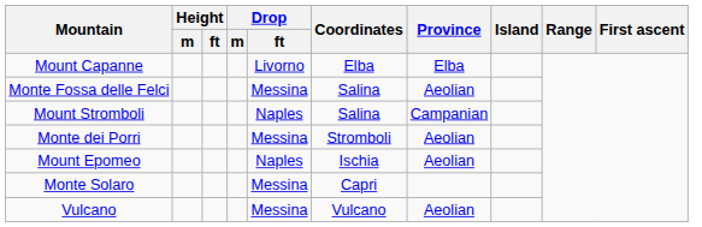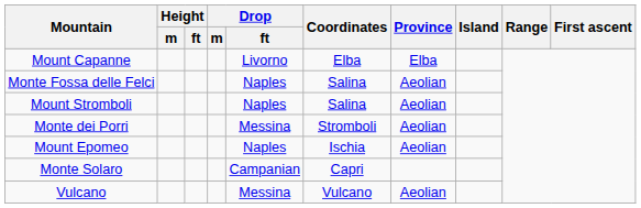 <table class="wikitable sortable" style="text-align: center; font-size: 95%;">
 <tr bgcolor="#dddddd">
 <th rowspan=2>Mountain</th>
 <th colspan=2>Height</th>
 <th colspan=2><a href='#'>Drop</a></th>
 <th rowspan=2>Coordinates</th>
 <th rowspan=2><a href='#'>Province</a></th>
 <th rowspan=2>Island</th>
 <th rowspan=2>Range</th>
 <th rowspan=2>First ascent</th>
 </tr>
 <tr>
 <th>m</th>
 <th>ft</th>
 <th>m</th>
 <th>ft</th>
 </tr>
 <tr>
 <td><a href='#'>Mount Capanne</a></td>
 <td></td>
 <td></td>
 <td></td>
 <td><a href='#'>Livorno</a></td>
 <td><a href='#'>Elba</a></td>
 <td><a href='#'>Elba</a></td>
 <td></td>
 </tr>
 <tr>
 <td><a href='#'>Monte Fossa delle Felci</a></td>
 <td></td>
 <td></td>
 <td></td>
-<td><a href='#'>Messina</a></td>
+<td><a href='#'>Naples</a></td>
 <td><a href='#'>Salina</a></td>
 <td><a href='#'>Aeolian</a></td>
 <td></td>
 </tr>
 <tr>
 <td><a href='#'>Mount Stromboli</a></td>
 <td></td>
 <td></td>
 <td></td>
 <td><a href='#'>Naples</a></td>
 <td><a href='#'>Salina</a></td>
-<td><a href='#'>Campanian</a></td>
+<td><a href='#'>Aeolian</a></td>
 <td></td>
 </tr>
 <tr>
 <td><a href='#'>Monte dei Porri</a></td>
 <td></td>
 <td></td>
 <td></td>
 <td><a href='#'>Messina</a></td>
 <td><a href='#'>Stromboli</a></td>
 <td><a href='#'>Aeolian</a></td>
 <td></td>
 </tr>
 <tr>
 <td><a href='#'>Mount Epomeo</a></td>
 <td></td>
 <td></td>
 <td></td>
 <td><a href='#'>Naples</a></td>
 <td><a href='#'>Ischia</a></td>
 <td><a href='#'>Aeolian</a></td>
 <td></td>
 </tr>
 <tr>
 <td><a href='#'>Monte Solaro</a></td>
 <td></td>
 <td></td>
 <td></td>
-<td><a href='#'>Messina</a></td>
+<td><a href='#'>Campanian</a></td>
 <td><a href='#'>Capri</a></td>
 <td></td>
 <td></td>
 </tr>
 <tr>
 <td><a href='#'>Vulcano</a></td>
 <td></td>
 <td></td>
 <td></td>
 <td><a href='#'>Messina</a></td>
 <td><a href='#'>Vulcano</a></td>
 <td><a href='#'>Aeolian</a></td>
 <td></td>
 </tr>
 </table>
